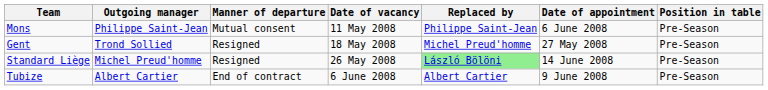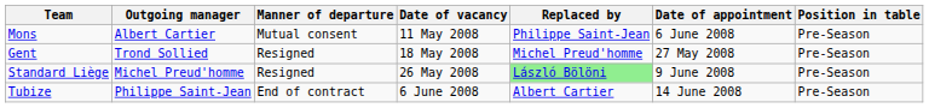 <table class="wikitable">
 <tr>
 <th>Team</th>
 <th>Outgoing manager</th>
 <th>Manner of departure</th>
 <th>Date of vacancy</th>
 <th>Replaced by</th>
 <th>Date of appointment</th>
 <th>Position in table</th>
 </tr>
 <tr>
 <td><a href='#'>Mons</a></td>
-<td> <a href='#'>Philippe Saint-Jean</a></td>
+<td> <a href='#'>Albert Cartier</a></td>
 <td>Mutual consent</td>
 <td>11 May 2008 </td>
 <td> <a href='#'>Philippe Saint-Jean</a></td>
 <td>6 June 2008 </td>
 <td>Pre-Season</td>
 </tr>
 <tr>
 <td><a href='#'>Gent</a></td>
 <td> <a href='#'>Trond Sollied</a></td>
 <td>Resigned</td>
 <td>18 May 2008 </td>
 <td> <a href='#'>Michel Preud'homme</a></td>
 <td>27 May 2008 </td>
 <td>Pre-Season</td>
 </tr>
 <tr>
 <td><a href='#'>Standard Liège</a></td>
 <td> <a href='#'>Michel Preud'homme</a></td>
 <td>Resigned</td>
 <td>26 May 2008 </td>
 <td style="background: lightgreen;"> <a href='#'>László Bölöni</a></td>
-<td>14 June 2008 </td>
+<td>9 June 2008 </td>
 <td>Pre-Season</td>
 </tr>
 <tr>
 <td><a href='#'>Tubize</a></td>
-<td> <a href='#'>Albert Cartier</a></td>
+<td> <a href='#'>Philippe Saint-Jean</a></td>
 <td>End of contract</td>
 <td>6 June 2008 </td>
 <td> <a href='#'>Albert Cartier</a></td>
-<td>9 June 2008 </td>
+<td>14 June 2008 </td>
 <td>Pre-Season</td>
 </tr>
 </table>
